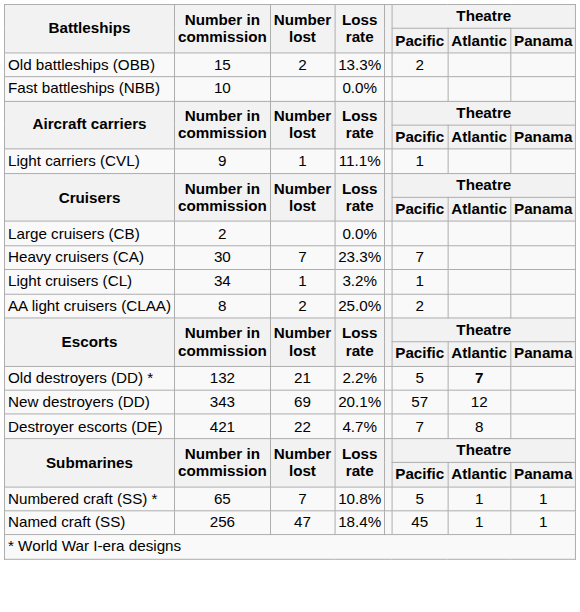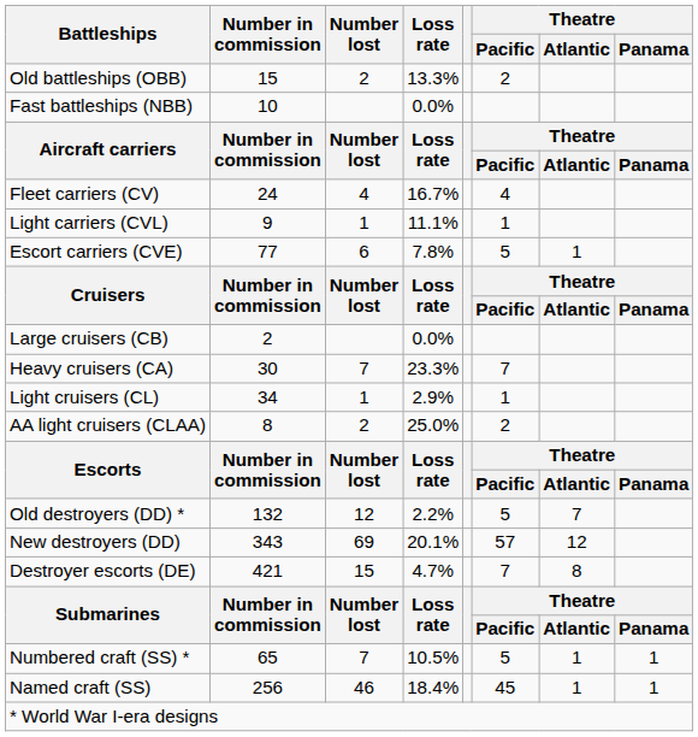 <table class="wikitable">
 <tr>
 <th style="text-align:bottom" scope="row" rowspan=2><strong>Battleships</strong></th>
 <th scope="row" rowspan=2>Number in<br>commission</th>
 <th scope="row" rowspan=2>Number<br>lost</th>
 <th scope="row" rowspan=2>Loss<br>rate</th>
 <th scope="row" rowspan=2></th>
 <th scope="col" colspan=3>Theatre</th>
 </tr>
 <tr>
 <th>Pacific</th>
 <th>Atlantic</th>
 <th>Panama</th>
 </tr>
 <tr>
 <td>Old battleships (OBB)</td>
 <td style="text-align:center">15</td>
 <td style="text-align:center">2</td>
 <td style="text-align:center">13.3%</td>
 <td style="text-align:center"></td>
 <td style="text-align:center">2 </td>
 <td style="text-align:center"></td>
 <td style="text-align:center"></td>
 </tr>
 <tr>
 <td>Fast battleships (NBB)</td>
 <td style="text-align:center">10</td>
 <td style="text-align:center"></td>
 <td style="text-align:center">0.0%</td>
 <td style="text-align:center"></td>
 <td style="text-align:center"></td>
 <td style="text-align:center"></td>
 <td style="text-align:center"></td>
 </tr>
 <tr>
 <th scope="row" rowspan=2><strong>Aircraft carriers</strong></th>
 <th scope="row" rowspan=2>Number in<br>commission</th>
 <th scope="row" rowspan=2>Number<br>lost</th>
 <th scope="row" rowspan=2>Loss<br>rate</th>
 <th scope="row" rowspan=2></th>
 <th scope="col" colspan=3>Theatre</th>
 </tr>
 <tr>
 <th>Pacific</th>
 <th>Atlantic</th>
 <th>Panama</th>
 </tr>
 <tr>
+<td>Fleet carriers (CV)</td>
+<td style="text-align:center">24</td>
+<td style="text-align:center">4</td>
+<td style="text-align:center">16.7%</td>
+<td style="text-align:center"></td>
+<td style="text-align:center">4 </td>
+<td style="text-align:center"></td>
+<td style="text-align:center"></td>
+</tr>
+<tr>
 <td>Light carriers (CVL)</td>
 <td style="text-align:center">9</td>
 <td style="text-align:center">1</td>
 <td style="text-align:center">11.1%</td>
 <td style="text-align:center"></td>
 <td style="text-align:center">1 </td>
 <td style="text-align:center"></td>
+<td style="text-align:center"></td>
+</tr>
+<tr>
+<td>Escort carriers (CVE)</td>
+<td style="text-align:center">77</td>
+<td style="text-align:center">6</td>
+<td style="text-align:center">7.8%</td>
+<td style="text-align:center"></td>
+<td style="text-align:center">5 </td>
+<td style="text-align:center">1 </td>
 <td style="text-align:center"></td>
 </tr>
 <tr>
 <th scope="row" rowspan=2><strong>Cruisers</strong></th>
 <th scope="row" rowspan=2>Number in<br>commission</th>
 <th scope="row" rowspan=2>Number<br>lost</th>
 <th scope="row" rowspan=2>Loss<br>rate</th>
 <th scope="row" rowspan=2></th>
 <th scope="col" colspan=3>Theatre</th>
 </tr>
 <tr>
 <th>Pacific</th>
 <th>Atlantic</th>
 <th>Panama</th>
 </tr>
 <tr>
 <td>Large cruisers (CB)</td>
 <td style="text-align:center">2</td>
 <td style="text-align:center"></td>
 <td style="text-align:center">0.0%</td>
 <td style="text-align:center"></td>
 <td style="text-align:center"></td>
 <td style="text-align:center"></td>
 <td style="text-align:center"></td>
 </tr>
 <tr>
 <td>Heavy cruisers (CA)</td>
 <td style="text-align:center">30</td>
 <td style="text-align:center">7</td>
 <td style="text-align:center">23.3%</td>
 <td style="text-align:center"></td>
 <td style="text-align:center">7 </td>
 <td style="text-align:center"></td>
 <td style="text-align:center"></td>
 </tr>
 <tr>
 <td>Light cruisers (CL)</td>
 <td style="text-align:center">34</td>
 <td style="text-align:center">1</td>
-<td style="text-align:center">3.2%</td>
+<td style="text-align:center">2.9%</td>
 <td style="text-align:center"></td>
 <td style="text-align:center">1 </td>
 <td style="text-align:center"></td>
 <td style="text-align:center"></td>
 </tr>
 <tr>
 <td>AA light cruisers (CLAA)</td>
 <td style="text-align:center">8</td>
 <td style="text-align:center">2</td>
 <td style="text-align:center">25.0%</td>
 <td style="text-align:center"></td>
 <td style="text-align:center">2 </td>
 <td style="text-align:center"></td>
 <td style="text-align:center"></td>
 </tr>
 <tr>
 <th scope="row" rowspan=2><strong>Escorts</strong></th>
 <th scope="row" rowspan=2>Number in<br>commission</th>
 <th scope="row" rowspan=2>Number<br>lost</th>
 <th scope="row" rowspan=2>Loss<br>rate</th>
 <th scope="row" rowspan=2></th>
 <th scope="col" colspan=3>Theatre</th>
 </tr>
 <tr>
 <th>Pacific</th>
 <th>Atlantic</th>
 <th>Panama</th>
 </tr>
 <tr>
 <td>Old destroyers (DD) *</td>
 <td style="text-align:center">132</td>
-<td style="text-align:center">21</td>
+<td style="text-align:center">12</td>
 <td style="text-align:center">2.2%</td>
 <td style="text-align:center"></td>
 <td style="text-align:center">5 </td>
-<td style="text-align:center"><strong>7 </strong></td>
+<td style="text-align:center">7 </td>
 <td style="text-align:center"></td>
 </tr>
 <tr>
 <td>New destroyers (DD)</td>
 <td style="text-align:center">343</td>
 <td style="text-align:center">69</td>
 <td style="text-align:center">20.1%</td>
 <td style="text-align:center"></td>
 <td style="text-align:center">57 </td>
 <td style="text-align:center">12 </td>
 <td style="text-align:center"></td>
 </tr>
 <tr>
 <td>Destroyer escorts (DE)</td>
 <td style="text-align:center">421</td>
-<td style="text-align:center">22</td>
+<td style="text-align:center">15</td>
 <td style="text-align:center">4.7%</td>
 <td style="text-align:center"></td>
 <td style="text-align:center">7 </td>
 <td style="text-align:center">8 </td>
 <td style="text-align:center"></td>
 </tr>
 <tr>
 <th scope="row" rowspan=2><strong>Submarines</strong></th>
 <th scope="row" rowspan=2>Number in<br>commission</th>
 <th scope="row" rowspan=2>Number<br>lost</th>
 <th scope="row" rowspan=2>Loss<br>rate</th>
 <th scope="row" rowspan=2></th>
 <th scope="col" colspan=3>Theatre</th>
 </tr>
 <tr>
 <th>Pacific</th>
 <th>Atlantic</th>
 <th>Panama</th>
 </tr>
 <tr>
 <td>Numbered craft (SS) *</td>
 <td style="text-align:center">65</td>
 <td style="text-align:center">7</td>
-<td style="text-align:center">10.8%</td>
+<td style="text-align:center">10.5%</td>
 <td style="text-align:center"></td>
 <td style="text-align:center">5 </td>
 <td style="text-align:center">1 </td>
 <td style="text-align:center">1 </td>
 </tr>
 <tr>
 <td>Named craft (SS)</td>
 <td style="text-align:center">256</td>
-<td style="text-align:center">47</td>
+<td style="text-align:center">46</td>
 <td style="text-align:center">18.4%</td>
 <td style="text-align:center"></td>
 <td style="text-align:center">45 </td>
 <td style="text-align:center">1 </td>
 <td style="text-align:center">1 </td>
 </tr>
 <tr>
 <td colspan="8">* World War I-era designs</td>
 </tr>
 </table>
